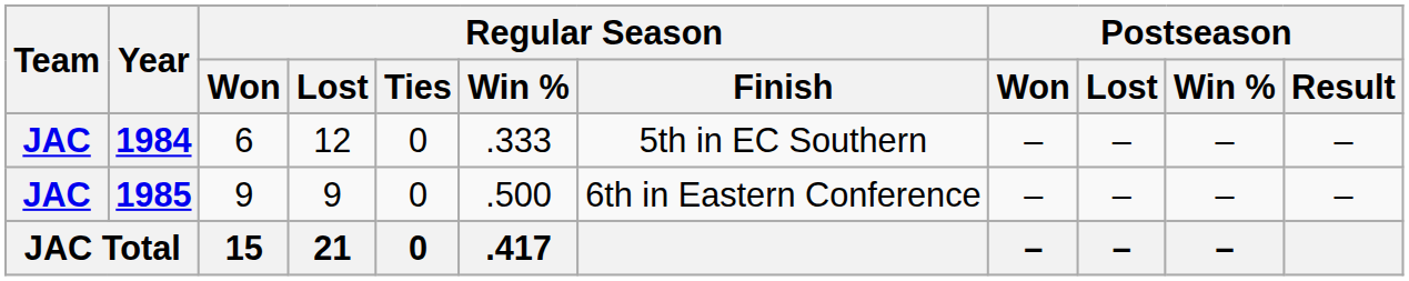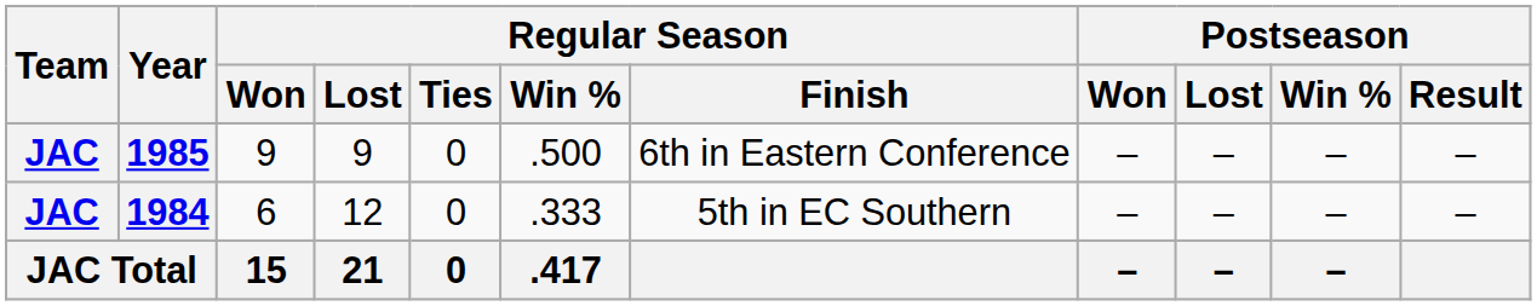 <table class="wikitable" style="font-size: 95%; text-align:center;">
 <tr>
 <th rowspan="2">Team</th>
 <th rowspan="2">Year</th>
 <th colspan="5">Regular Season</th>
 <th colspan="4">Postseason</th>
 </tr>
 <tr>
 <th>Won</th>
 <th>Lost</th>
 <th>Ties</th>
 <th>Win %</th>
 <th>Finish</th>
 <th>Won</th>
 <th>Lost</th>
 <th>Win %</th>
 <th>Result</th>
 </tr>
 <tr>
 <th><a href='#'>JAC</a></th>
-<th><a href='#'>1984</a></th>
-<td>6</td>
-<td>12</td>
+<th><a href='#'>1985</a></th>
+<td>9</td>
+<td>9</td>
 <td>0</td>
-<td>.333</td>
-<td>5th in EC Southern</td>
+<td>.500</td>
+<td>6th in Eastern Conference</td>
 <td>–</td>
 <td>–</td>
 <td>–</td>
 <td>–</td>
 </tr>
 <tr>
 <th><a href='#'>JAC</a></th>
-<th><a href='#'>1985</a></th>
-<td>9</td>
-<td>9</td>
+<th><a href='#'>1984</a></th>
+<td>6</td>
+<td>12</td>
 <td>0</td>
-<td>.500</td>
-<td>6th in Eastern Conference</td>
+<td>.333</td>
+<td>5th in EC Southern</td>
 <td>–</td>
 <td>–</td>
 <td>–</td>
 <td>–</td>
 </tr>
 <tr>
 <th colspan="2">JAC Total</th>
 <th>15</th>
 <th>21</th>
 <th>0</th>
 <th>.417</th>
 <th></th>
 <th>–</th>
 <th>–</th>
 <th>–</th>
 <th></th>
 </tr>
 </table>
